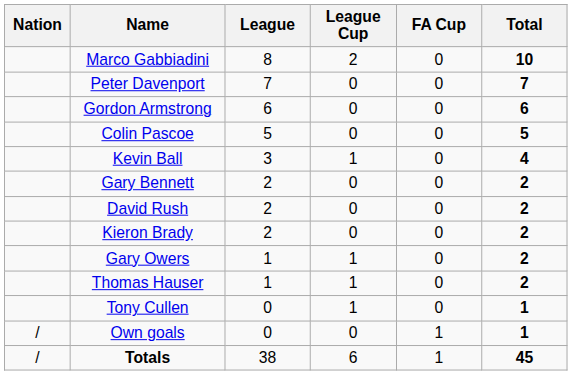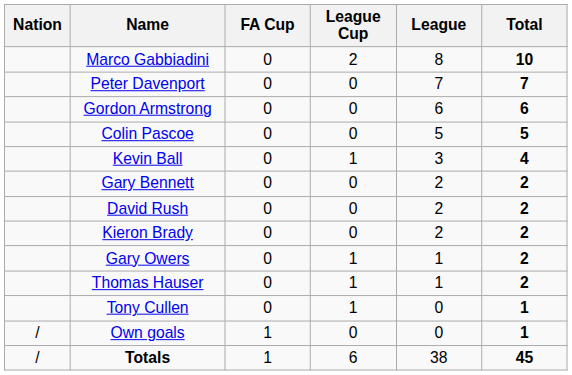 <table class="wikitable" style="text-align: center;">
 <tr>
 <th width=60>Nation</th>
 <th width=150>Name</th>
+<th width=80>FA Cup</th>
+<th width=80>League Cup</th>
 <th width=80>League</th>
-<th width=80>League Cup</th>
-<th width=80>FA Cup</th>
 <th width=80>Total</th>
 </tr>
 <tr>
 <td></td>
 <td><a href='#'>Marco Gabbiadini</a></td>
+<td>0</td>
+<td>2</td>
 <td>8</td>
-<td>2</td>
-<td>0</td>
 <td><strong>10</strong></td>
 </tr>
 <tr>
 <td></td>
 <td><a href='#'>Peter Davenport</a></td>
-<td>7</td>
 <td>0</td>
 <td>0</td>
+<td>7</td>
 <td><strong>7</strong></td>
 </tr>
 <tr>
 <td></td>
 <td><a href='#'>Gordon Armstrong</a></td>
-<td>6</td>
 <td>0</td>
 <td>0</td>
+<td>6</td>
 <td><strong>6</strong></td>
 </tr>
 <tr>
 <td></td>
 <td><a href='#'>Colin Pascoe</a></td>
-<td>5</td>
 <td>0</td>
 <td>0</td>
+<td>5</td>
 <td><strong>5</strong></td>
 </tr>
 <tr>
 <td></td>
 <td><a href='#'>Kevin Ball</a></td>
+<td>0</td>
+<td>1</td>
 <td>3</td>
-<td>1</td>
-<td>0</td>
 <td><strong>4</strong></td>
 </tr>
 <tr>
 <td></td>
 <td><a href='#'>Gary Bennett</a></td>
-<td>2</td>
 <td>0</td>
 <td>0</td>
+<td>2</td>
 <td><strong>2</strong></td>
 </tr>
 <tr>
 <td></td>
 <td><a href='#'>David Rush</a></td>
-<td>2</td>
 <td>0</td>
 <td>0</td>
+<td>2</td>
 <td><strong>2</strong></td>
 </tr>
 <tr>
 <td></td>
 <td><a href='#'>Kieron Brady</a></td>
-<td>2</td>
 <td>0</td>
 <td>0</td>
+<td>2</td>
 <td><strong>2</strong></td>
 </tr>
 <tr>
 <td></td>
 <td><a href='#'>Gary Owers</a></td>
+<td>0</td>
 <td>1</td>
 <td>1</td>
-<td>0</td>
 <td><strong>2</strong></td>
 </tr>
 <tr>
 <td></td>
 <td><a href='#'>Thomas Hauser</a></td>
+<td>0</td>
 <td>1</td>
 <td>1</td>
-<td>0</td>
 <td><strong>2</strong></td>
 </tr>
 <tr>
 <td></td>
 <td><a href='#'>Tony Cullen</a></td>
 <td>0</td>
 <td>1</td>
 <td>0</td>
 <td><strong>1</strong></td>
 </tr>
 <tr>
 <td>/</td>
 <td><a href='#'>Own goals</a></td>
+<td>1</td>
 <td>0</td>
 <td>0</td>
-<td>1</td>
 <td><strong>1</strong></td>
 </tr>
 <tr>
 <td>/</td>
 <td><strong>Totals</strong></td>
+<td>1</td>
+<td>6</td>
 <td>38</td>
-<td>6</td>
-<td>1</td>
 <td><strong>45</strong></td>
 </tr>
 </table>
